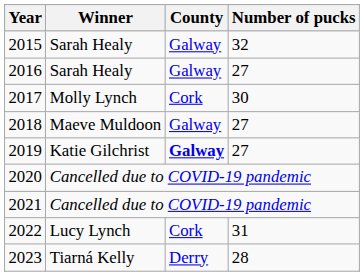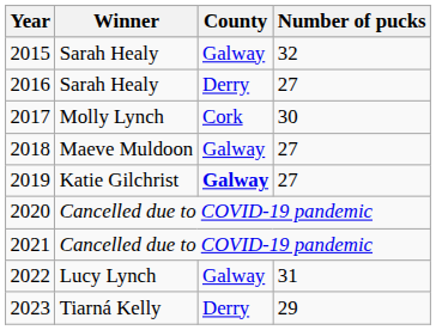 <table class="wikitable sortable">
 <tr style="background:silver;">
 <th>Year</th>
 <th>Winner</th>
 <th>County</th>
 <th>Number of pucks</th>
 </tr>
 <tr>
 <td>2015</td>
 <td>Sarah Healy</td>
 <td><a href='#'>Galway</a></td>
 <td>32</td>
 </tr>
 <tr>
 <td>2016</td>
 <td>Sarah Healy</td>
-<td><a href='#'>Galway</a></td>
+<td><a href='#'>Derry</a></td>
 <td>27</td>
 </tr>
 <tr>
 <td>2017</td>
 <td>Molly Lynch</td>
 <td><a href='#'>Cork</a></td>
 <td>30</td>
 </tr>
 <tr>
 <td>2018</td>
 <td>Maeve Muldoon</td>
 <td><a href='#'>Galway</a></td>
 <td>27</td>
 </tr>
 <tr>
 <td>2019</td>
 <td>Katie Gilchrist</td>
 <td><strong><a href='#'>Galway</a></strong></td>
 <td>27</td>
 </tr>
 <tr>
 <td>2020</td>
 <td colspan="3"><em>Cancelled due to <a href='#'>COVID-19 pandemic</a></em></td>
 </tr>
 <tr>
 <td>2021</td>
 <td colspan="3"><em>Cancelled due to <a href='#'>COVID-19 pandemic</a></em></td>
 </tr>
 <tr>
 <td>2022</td>
 <td>Lucy Lynch</td>
-<td><a href='#'>Cork</a></td>
+<td><a href='#'>Galway</a></td>
 <td>31</td>
 </tr>
 <tr>
 <td>2023</td>
 <td>Tiarná Kelly</td>
 <td><a href='#'>Derry</a></td>
-<td>28</td>
+<td>29</td>
 </tr>
 </table>
